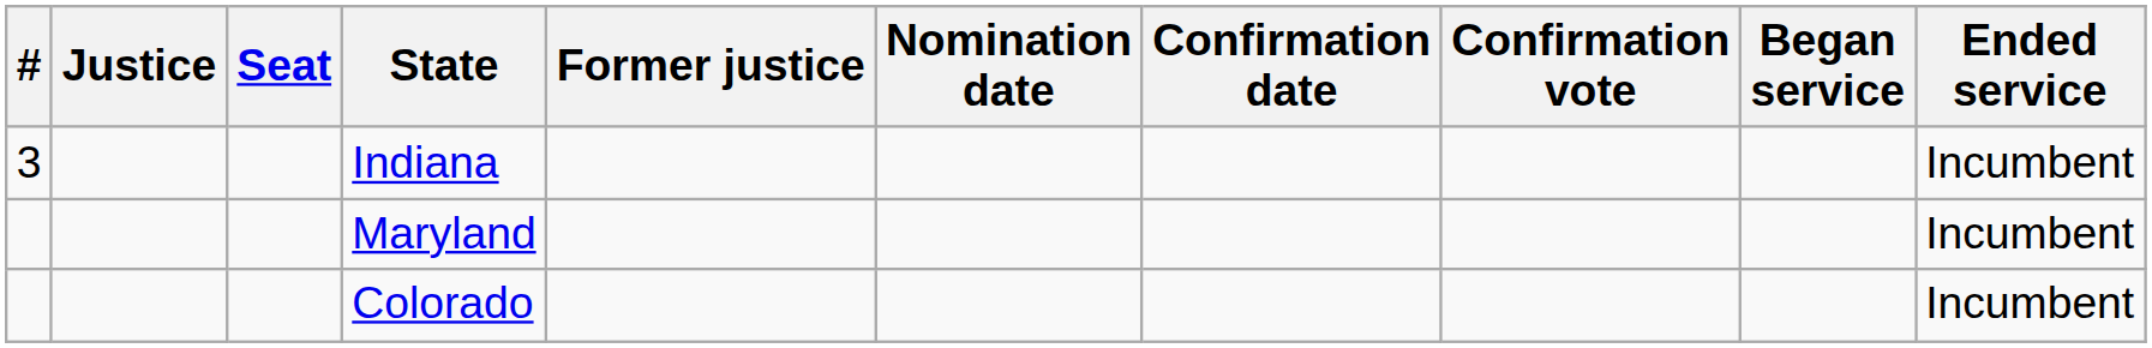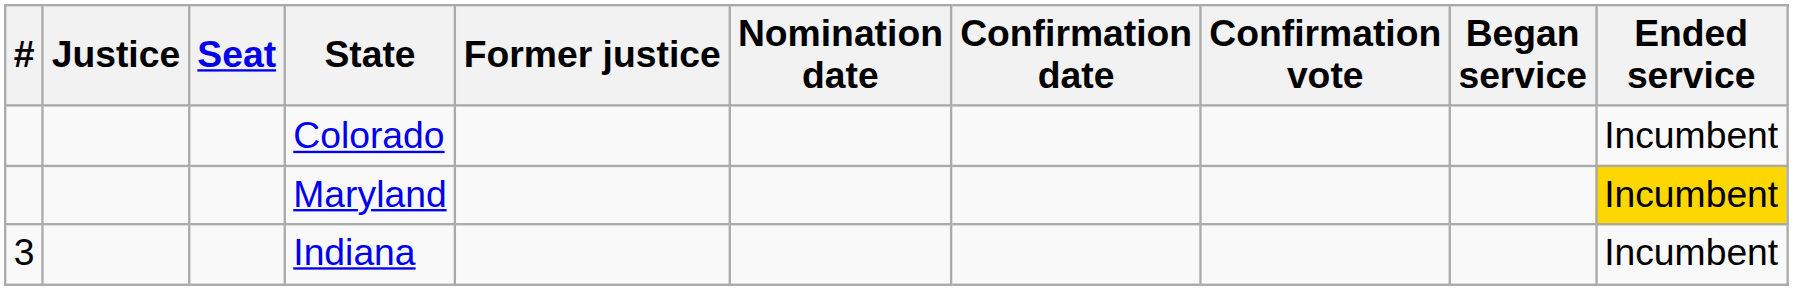 <table class="sortable wikitable">
 <tr bgcolor="#ececec">
 <th>#</th>
 <th>Justice</th>
 <th><a href='#'>Seat</a></th>
 <th>State</th>
 <th>Former justice</th>
 <th>Nomination<br>date</th>
 <th>Confirmation<br>date</th>
 <th>Confirmation<br>vote</th>
 <th>Began<br>service</th>
 <th>Ended<br>service</th>
 </tr>
 <tr>
-<td>3</td>
+<td></td>
 <td></td>
 <td align="center"></td>
-<td><a href='#'>Indiana</a></td>
+<td><a href='#'>Colorado</a></td>
 <td></td>
 <td></td>
 <td></td>
 <td align="center"></td>
 <td></td>
 <td align="center">Incumbent</td>
 </tr>
 <tr>
 <td></td>
 <td></td>
 <td align="center"></td>
 <td><a href='#'>Maryland</a></td>
 <td></td>
 <td></td>
 <td></td>
 <td align="center"></td>
 <td></td>
-<td align="center">Incumbent</td>
+<td align="center" style="background: gold;">Incumbent</td>
 </tr>
 <tr>
-<td></td>
+<td>3</td>
 <td></td>
 <td align="center"></td>
-<td><a href='#'>Colorado</a></td>
+<td><a href='#'>Indiana</a></td>
 <td></td>
 <td></td>
 <td></td>
 <td align="center"></td>
 <td></td>
 <td align="center">Incumbent</td>
 </tr>
 </table>
